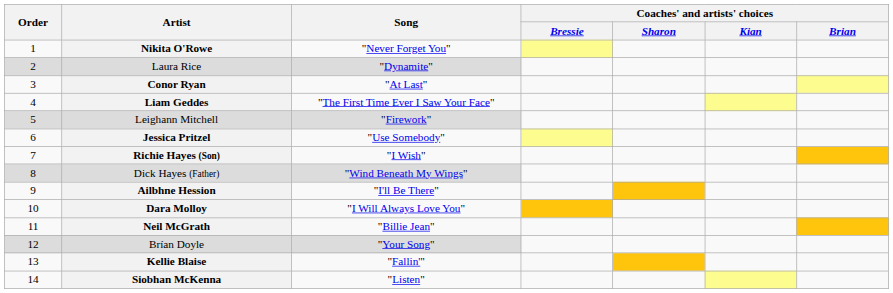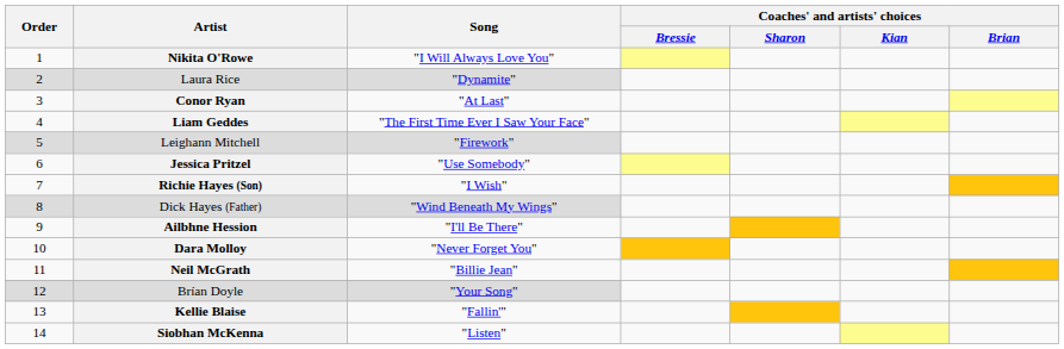 <table class="wikitable" style="text-align:center; width:100%;">
 <tr>
 <th scope="col" rowspan="2" width="5%">Order</th>
 <th scope="col" rowspan="2" width="20%">Artist</th>
 <th scope="col" rowspan="2" width="20%">Song</th>
 <th scope="col" colspan="4" width="32%">Coaches' and artists' choices</th>
 </tr>
 <tr>
 <th width="8%"><em><a href='#'>Bressie</a></em></th>
 <th width="8%"><em><a href='#'>Sharon</a></em></th>
 <th width="8%"><em><a href='#'>Kian</a></em></th>
 <th width="8%"><em><a href='#'>Brian</a></em></th>
 </tr>
 <tr>
 <td>1</td>
 <th scope="row">Nikita O'Rowe</th>
-<td>"<a href='#'>Never Forget You</a>"</td>
+<td>"<a href='#'>I Will Always Love You</a>"</td>
 <td style="background-color:#fdfc8f;"><strong></strong></td>
 <td><strong></strong></td>
 <td></td>
 <td><strong></strong></td>
 </tr>
 <tr>
 <td style="background-color:#DCDCDC;">2</td>
 <td style="background-color:#DCDCDC;">Laura Rice</td>
 <td style="background-color:#DCDCDC;">"<a href='#'>Dynamite</a>"</td>
 <td></td>
 <td></td>
 <td></td>
 <td></td>
 </tr>
 <tr>
 <td>3</td>
 <th scope="row">Conor Ryan</th>
 <td>"<a href='#'>At Last</a>"</td>
 <td><strong></strong></td>
 <td><strong></strong></td>
 <td><strong></strong></td>
 <td style="background-color:#fdfc8f;"><strong></strong></td>
 </tr>
 <tr>
 <td>4</td>
 <th scope="row">Liam Geddes</th>
 <td>"<a href='#'>The First Time Ever I Saw Your Face</a>"</td>
 <td></td>
 <td><strong></strong></td>
 <td style="background-color:#fdfc8f;"><strong></strong></td>
 <td><strong></strong></td>
 </tr>
 <tr>
 <td style="background-color:#DCDCDC;">5</td>
 <td style="background-color:#DCDCDC;">Leighann Mitchell</td>
 <td style="background-color:#DCDCDC;">"<a href='#'>Firework</a>"</td>
 <td></td>
 <td></td>
 <td></td>
 <td></td>
 </tr>
 <tr>
 <td>6</td>
 <th scope="row">Jessica Pritzel</th>
 <td>"<a href='#'>Use Somebody</a>"</td>
 <td style="background-color:#fdfc8f;"><strong></strong></td>
 <td><strong></strong></td>
 <td></td>
 <td></td>
 </tr>
 <tr>
 <td>7</td>
 <th scope="row">Richie Hayes <small>(Son)</small></th>
 <td>"<a href='#'>I Wish</a>"</td>
 <td></td>
 <td></td>
 <td></td>
 <td style="background-color:#FFC40C;"><strong></strong></td>
 </tr>
 <tr>
 <td style="background-color:#DCDCDC;">8</td>
 <td style="background-color:#DCDCDC;">Dick Hayes <small>(Father)</small></td>
 <td style="background-color:#DCDCDC;">"<a href='#'>Wind Beneath My Wings</a>"</td>
 <td></td>
 <td></td>
 <td></td>
 <td></td>
 </tr>
 <tr>
 <td>9</td>
 <th scope="row">Ailbhne Hession</th>
 <td>"<a href='#'>I'll Be There</a>"</td>
 <td></td>
 <td style="background-color:#FFC40C;"><strong></strong></td>
 <td></td>
 <td></td>
 </tr>
 <tr>
 <td>10</td>
 <th scope="row">Dara Molloy</th>
-<td>"<a href='#'>I Will Always Love You</a>"</td>
+<td>"<a href='#'>Never Forget You</a>"</td>
 <td style="background-color:#FFC40C;"><strong></strong></td>
 <td></td>
 <td></td>
 <td></td>
 </tr>
 <tr>
 <td>11</td>
 <th scope="row">Neil McGrath</th>
 <td>"<a href='#'>Billie Jean</a>"</td>
 <td></td>
 <td></td>
 <td></td>
 <td style="background-color:#FFC40C;"><strong></strong></td>
 </tr>
 <tr>
 <td style="background-color:#DCDCDC;">12</td>
 <td style="background-color:#DCDCDC;">Brían Doyle</td>
 <td style="background-color:#DCDCDC;">"<a href='#'>Your Song</a>"</td>
 <td></td>
 <td></td>
 <td></td>
 <td></td>
 </tr>
 <tr>
 <td>13</td>
 <th scope="row">Kellie Blaise</th>
 <td>"<a href='#'>Fallin'</a>"</td>
 <td></td>
 <td style="background-color:#FFC40C;"><strong></strong></td>
 <td></td>
 <td></td>
 </tr>
 <tr>
 <td>14</td>
 <th scope="row">Siobhan McKenna</th>
 <td>"<a href='#'>Listen</a>"</td>
 <td></td>
 <td></td>
 <td style="background-color:#fdfc8f;"><strong></strong></td>
 <td><strong></strong></td>
 </tr>
 </table>
